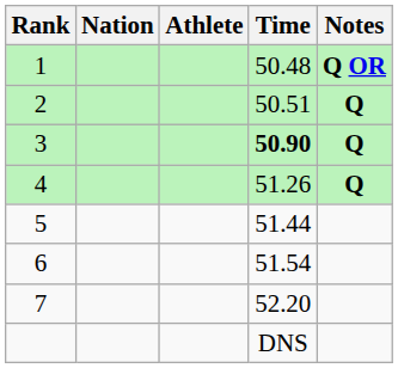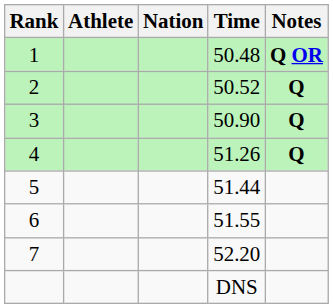 <table class="wikitable sortable" style="text-align:center">
 <tr>
 <th>Rank</th>
+<th>Athlete</th>
 <th>Nation</th>
-<th>Athlete</th>
 <th>Time</th>
 <th>Notes</th>
 </tr>
 <tr bgcolor=#bbf3bb>
 <td>1</td>
 <td align=left></td>
 <td align=left></td>
 <td>50.48</td>
 <td><strong>Q</strong> <strong><a href='#'>OR</a></strong></td>
 </tr>
 <tr bgcolor=#bbf3bb>
 <td>2</td>
 <td align=left></td>
 <td align=left></td>
-<td>50.51</td>
+<td>50.52</td>
 <td><strong>Q</strong></td>
 </tr>
 <tr bgcolor=#bbf3bb>
 <td>3</td>
 <td align=left></td>
 <td align=left></td>
-<td><strong>50.90</strong></td>
+<td>50.90</td>
 <td><strong>Q</strong></td>
 </tr>
 <tr bgcolor=#bbf3bb>
 <td>4</td>
 <td align=left></td>
 <td align=left></td>
 <td>51.26</td>
 <td><strong>Q</strong></td>
 </tr>
 <tr>
 <td>5</td>
 <td align=left></td>
 <td align=left></td>
 <td>51.44</td>
 <td></td>
 </tr>
 <tr>
 <td>6</td>
 <td align=left></td>
 <td align=left></td>
-<td>51.54</td>
+<td>51.55</td>
 <td></td>
 </tr>
 <tr>
 <td>7</td>
 <td align=left></td>
 <td align=left></td>
 <td>52.20</td>
 <td></td>
 </tr>
 <tr>
 <td></td>
 <td align=left></td>
 <td align=left></td>
 <td>DNS</td>
 <td></td>
 </tr>
 </table>
